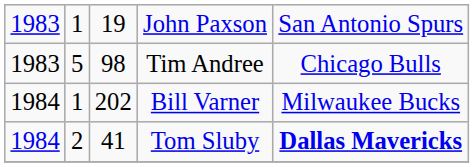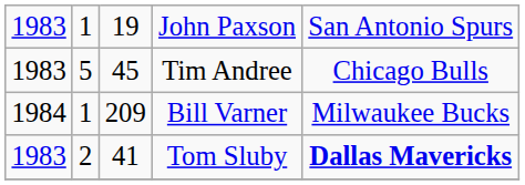 <table class="wikitable">
 <tr align="center">
 <td><a href='#'>1983</a></td>
 <td>1</td>
 <td>19</td>
 <td><a href='#'>John Paxson</a></td>
 <td><a href='#'>San Antonio Spurs</a></td>
 </tr>
 <tr align="center">
 <td>1983</td>
 <td>5</td>
-<td>98</td>
+<td>45</td>
 <td>Tim Andree</td>
 <td><a href='#'>Chicago Bulls</a></td>
 </tr>
 <tr align="center">
 <td>1984</td>
 <td>1</td>
-<td>202</td>
+<td>209</td>
 <td><a href='#'>Bill Varner</a></td>
 <td><a href='#'>Milwaukee Bucks</a></td>
 </tr>
 <tr align="center">
-<td><a href='#'>1984</a></td>
+<td><a href='#'>1983</a></td>
 <td>2</td>
 <td>41</td>
 <td><a href='#'>Tom Sluby</a></td>
 <td><strong><a href='#'>Dallas Mavericks</a></strong></td>
 </tr>
 <tr align="center">
 </tr>
 </table>
